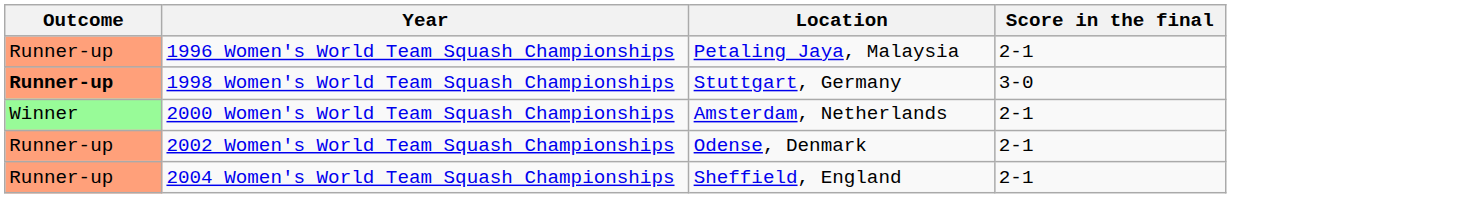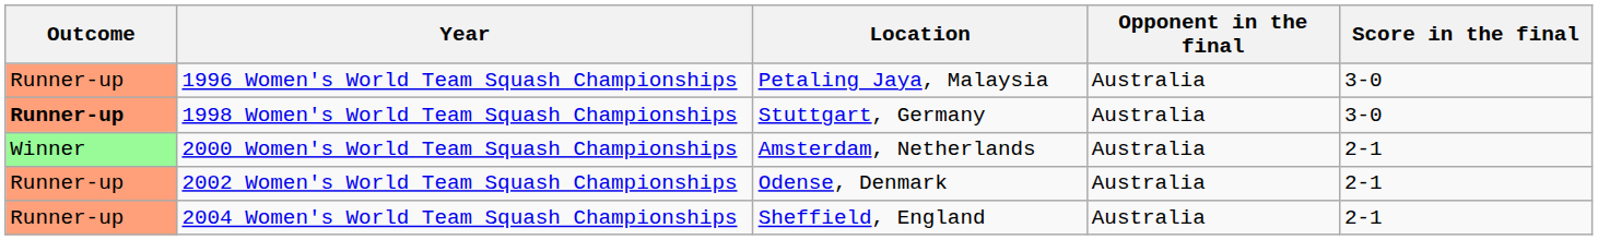 <table class="sortable wikitable">
 <tr>
 <th width="100">Outcome</th>
 <th width="350">Year</th>
 <th width="200">Location</th>
+<th width="150">Opponent in the final</th>
 <th width="150">Score in the final</th>
 </tr>
 <tr>
 <td bgcolor="FFA07A">Runner-up</td>
 <td><a href='#'>1996 Women's World Team Squash Championships</a></td>
 <td><a href='#'>Petaling Jaya</a>, Malaysia</td>
-<td>2-1</td>
+<td> Australia</td>
+<td>3-0</td>
 </tr>
 <tr>
 <td bgcolor="FFA07A"><strong>Runner-up</strong></td>
 <td><a href='#'>1998 Women's World Team Squash Championships</a></td>
 <td><a href='#'>Stuttgart</a>, Germany</td>
+<td> Australia</td>
 <td>3-0</td>
 </tr>
 <tr>
 <td bgcolor="98FB98">Winner</td>
 <td><a href='#'>2000 Women's World Team Squash Championships</a></td>
 <td><a href='#'>Amsterdam</a>, Netherlands</td>
+<td> Australia</td>
 <td>2-1</td>
 </tr>
 <tr>
 <td bgcolor="FFA07A">Runner-up</td>
 <td><a href='#'>2002 Women's World Team Squash Championships</a></td>
 <td><a href='#'>Odense</a>, Denmark</td>
+<td> Australia</td>
 <td>2-1</td>
 </tr>
 <tr>
 <td bgcolor="FFA07A">Runner-up</td>
 <td><a href='#'>2004 Women's World Team Squash Championships</a></td>
 <td><a href='#'>Sheffield</a>, England</td>
+<td> Australia</td>
 <td>2-1</td>
 </tr>
 </table>
